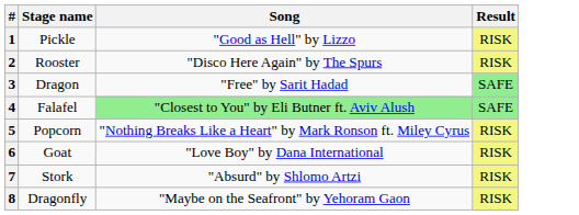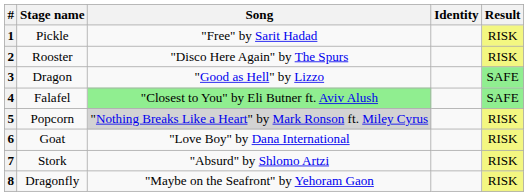 <table class="wikitable plainrowheaders" style="text-align: center;">
 <tr>
 <th>#</th>
 <th>Stage name</th>
 <th>Song</th>
+<th>Identity</th>
 <th>Result</th>
 </tr>
 <tr>
 <th>1</th>
 <td>Pickle</td>
-<td>"<a href='#'>Good as Hell</a>" by <a href='#'>Lizzo</a></td>
+<td>"Free" by <a href='#'>Sarit Hadad</a></td>
+<td></td>
 <td bgcolor="F3F781">RISK</td>
 </tr>
 <tr>
 <th>2</th>
 <td>Rooster</td>
 <td>"Disco Here Again" by <a href='#'>The Spurs</a></td>
+<td></td>
 <td bgcolor="F3F781">RISK</td>
 </tr>
 <tr>
 <th>3</th>
 <td>Dragon</td>
-<td>"Free" by <a href='#'>Sarit Hadad</a></td>
+<td>"<a href='#'>Good as Hell</a>" by <a href='#'>Lizzo</a></td>
+<td></td>
 <td bgcolor="lightgreen">SAFE</td>
 </tr>
 <tr>
 <th>4</th>
 <td>Falafel</td>
 <td style="background: lightgreen;">"Closest to You" by Eli Butner ft. <a href='#'>Aviv Alush</a></td>
+<td></td>
 <td bgcolor="lightgreen">SAFE</td>
 </tr>
 <tr>
 <th>5</th>
 <td>Popcorn</td>
-<td>"<a href='#'>Nothing Breaks Like a Heart</a>" by <a href='#'>Mark Ronson</a> ft. <a href='#'>Miley Cyrus</a></td>
+<td style="background: lightgrey;">"<a href='#'>Nothing Breaks Like a Heart</a>" by <a href='#'>Mark Ronson</a> ft. <a href='#'>Miley Cyrus</a></td>
+<td></td>
 <td bgcolor="F3F781">RISK</td>
 </tr>
 <tr>
 <th>6</th>
 <td>Goat</td>
 <td>"Love Boy" by <a href='#'>Dana International</a></td>
+<td></td>
 <td bgcolor="F3F781">RISK</td>
 </tr>
 <tr>
 <th>7</th>
 <td>Stork</td>
 <td>"Absurd" by <a href='#'>Shlomo Artzi</a></td>
+<td></td>
 <td bgcolor="F3F781">RISK</td>
 </tr>
 <tr>
 <th>8</th>
 <td>Dragonfly</td>
 <td>"Maybe on the Seafront" by <a href='#'>Yehoram Gaon</a></td>
+<td></td>
 <td bgcolor="F3F781">RISK</td>
 </tr>
 </table>
